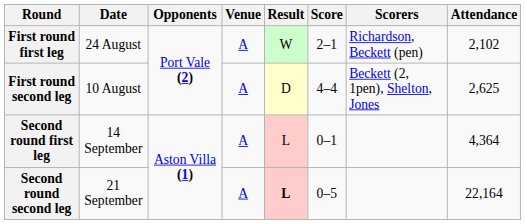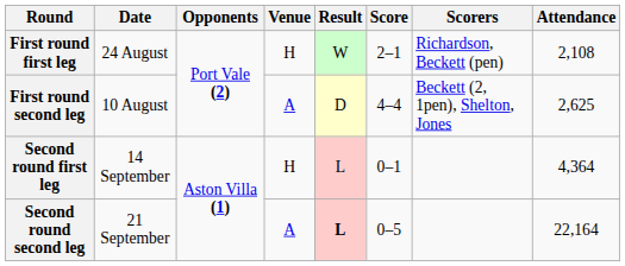 <table class="wikitable" style="text-align:center">
 <tr>
 <th>Round</th>
 <th>Date</th>
 <th>Opponents</th>
 <th>Venue</th>
 <th>Result</th>
 <th>Score</th>
 <th>Scorers</th>
 <th>Attendance</th>
 </tr>
 <tr>
 <th>First round first leg</th>
 <td>24 August</td>
 <td rowspan=2><a href='#'>Port Vale</a> <strong>(<a href='#'>2</a>)</strong></td>
-<td><a href='#'>A</a></td>
+<td>H</td>
 <td style="background-color:#CCFFCC">W</td>
 <td>2–1</td>
 <td align="left"><a href='#'>Richardson</a>, <a href='#'>Beckett</a> (pen)</td>
-<td>2,102</td>
+<td>2,108</td>
 </tr>
 <tr>
 <th>First round second leg</th>
 <td>10 August</td>
 <td><a href='#'>A</a></td>
 <td style="background-color:#FFFFCC">D</td>
 <td>4–4</td>
 <td align="left"><a href='#'>Beckett</a> (2, 1pen), <a href='#'>Shelton</a>, <a href='#'>Jones</a></td>
 <td>2,625</td>
 </tr>
 <tr>
 <th>Second round first leg</th>
 <td>14 September</td>
 <td rowspan=2><a href='#'>Aston Villa</a> <strong>(<a href='#'>1</a>)</strong></td>
-<td><a href='#'>A</a></td>
+<td>H</td>
 <td style="background-color:#FFCCCC">L</td>
 <td>0–1</td>
 <td align="left"></td>
 <td>4,364</td>
 </tr>
 <tr>
 <th>Second round second leg</th>
 <td>21 September</td>
 <td><a href='#'>A</a></td>
 <td style="background-color:#FFCCCC"><strong>L</strong></td>
 <td>0–5</td>
 <td align="left"></td>
 <td>22,164</td>
 </tr>
 </table>
